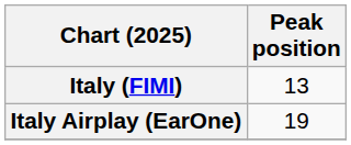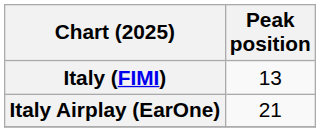 <table class="wikitable sortable plainrowheaders" style="text-align:center;">
 <tr>
 <th scope="col">Chart (2025)</th>
 <th scope="col">Peak<br>position</th>
 </tr>
 <tr>
 <th scope="row">Italy (<a href='#'>FIMI</a>)</th>
 <td>13</td>
 </tr>
 <tr>
 <th scope="row">Italy Airplay (EarOne)</th>
-<td>19</td>
+<td>21</td>
 </tr>
 <tr>
 </tr>
 </table>
